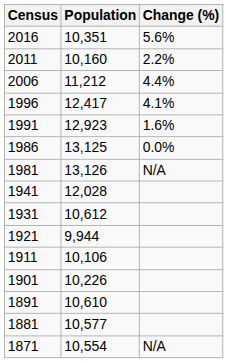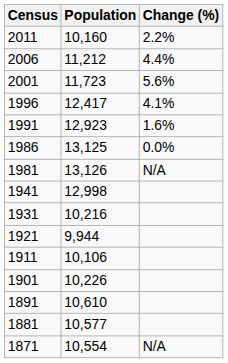 <table class="wikitable">
 <tr>
 <th>Census</th>
 <th>Population</th>
 <th>Change (%)</th>
-</tr>
-<tr>
-<td>2016</td>
-<td>10,351</td>
-<td>5.6%</td>
 </tr>
 <tr>
 <td>2011</td>
 <td>10,160</td>
 <td>2.2%</td>
 </tr>
 <tr>
 <td>2006</td>
 <td>11,212</td>
 <td>4.4%</td>
+</tr>
+<tr>
+<td>2001</td>
+<td>11,723</td>
+<td>5.6%</td>
 </tr>
 <tr>
 <td>1996</td>
 <td>12,417</td>
 <td>4.1%</td>
 </tr>
 <tr>
 <td>1991</td>
 <td>12,923</td>
 <td>1.6%</td>
 </tr>
 <tr>
 <td>1986</td>
 <td>13,125</td>
 <td>0.0%</td>
 </tr>
 <tr>
 <td>1981</td>
 <td>13,126</td>
 <td>N/A</td>
 </tr>
 <tr>
 <td>1941</td>
-<td>12,028</td>
+<td>12,998</td>
 <td></td>
 </tr>
 <tr>
 <td>1931</td>
-<td>10,612</td>
+<td>10,216</td>
 <td></td>
 </tr>
 <tr>
 <td>1921</td>
 <td>9,944</td>
 <td></td>
 </tr>
 <tr>
 <td>1911</td>
 <td>10,106</td>
 <td></td>
 </tr>
 <tr>
 <td>1901</td>
 <td>10,226</td>
 <td></td>
 </tr>
 <tr>
 <td>1891</td>
 <td>10,610</td>
 <td></td>
 </tr>
 <tr>
 <td>1881</td>
 <td>10,577</td>
 <td></td>
 </tr>
 <tr>
 <td>1871</td>
 <td>10,554</td>
 <td>N/A</td>
 </tr>
 </table>
